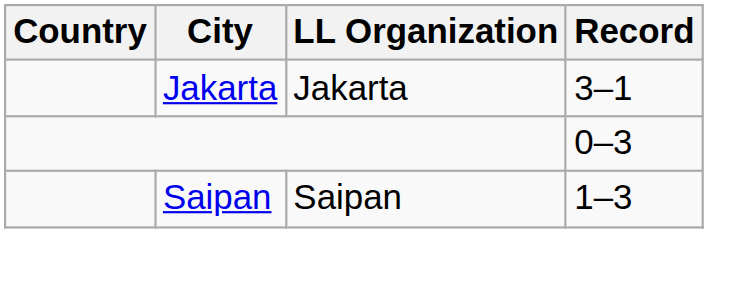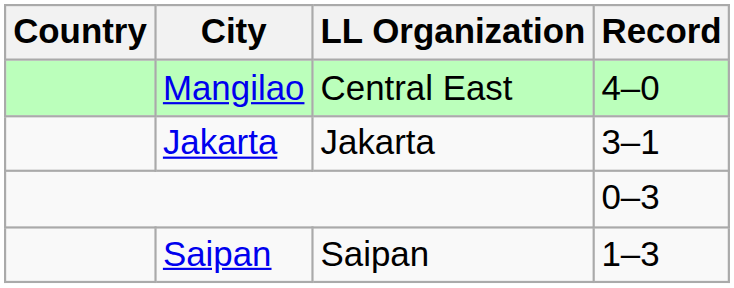 <table class="wikitable">
 <tr>
 <th>Country</th>
 <th>City</th>
 <th>LL Organization</th>
 <th>Record</th>
+</tr>
+<tr bgcolor=#bbffbb>
+<td><strong></strong></td>
+<td><a href='#'>Mangilao</a></td>
+<td>Central East</td>
+<td>4–0</td>
 </tr>
 <tr>
 <td><strong></strong></td>
 <td><a href='#'>Jakarta</a></td>
 <td>Jakarta</td>
 <td>3–1</td>
 </tr>
 <tr>
 <td colspan="3"><strong></strong></td>
 <td>0–3</td>
 </tr>
 <tr>
 <td><strong></strong></td>
 <td><a href='#'>Saipan</a></td>
 <td>Saipan</td>
 <td>1–3</td>
 </tr>
 </table>
